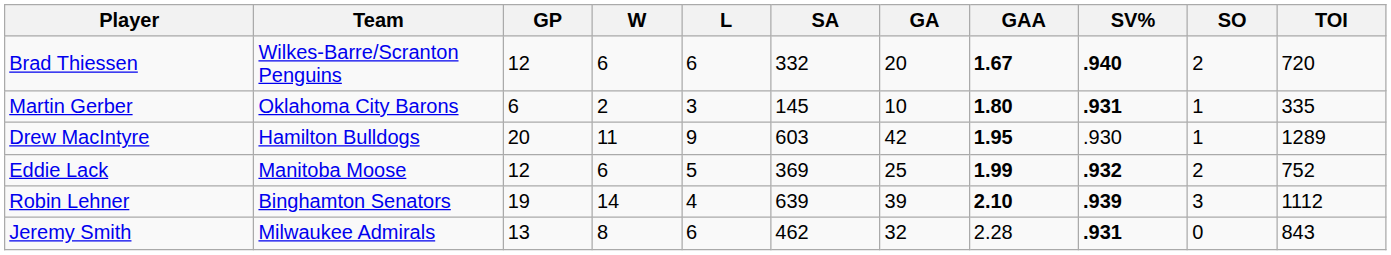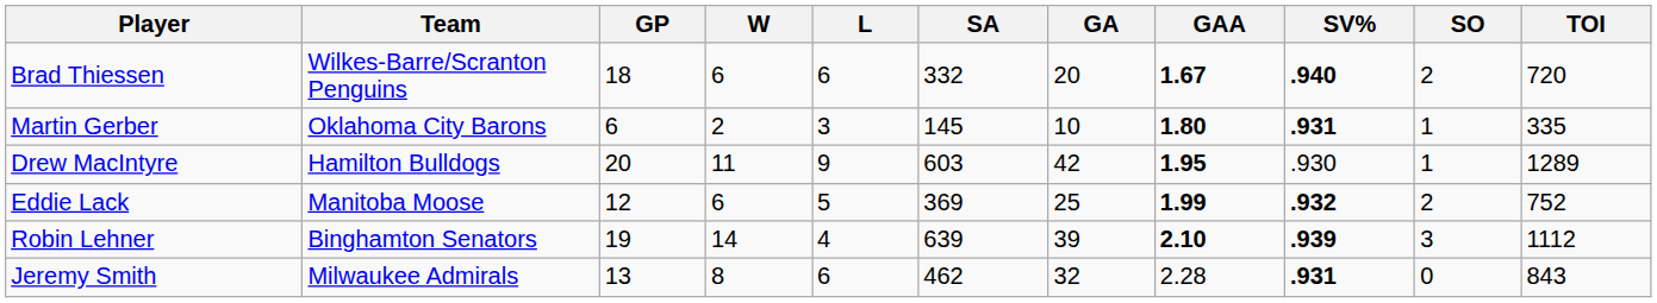 <table class="wikitable sortable">
 <tr>
 <th style="width:12em">Player</th>
 <th style="width:12em">Team</th>
 <th style="width:4em">GP</th>
 <th style="width:4em">W</th>
 <th style="width:4em">L</th>
 <th style="width:5em">SA</th>
 <th style="width:4em">GA</th>
 <th style="width:5em">GAA</th>
 <th style="width:5em">SV%</th>
 <th style="width:4em">SO</th>
 <th style="width:5em">TOI</th>
 </tr>
 <tr>
 <td><a href='#'>Brad Thiessen</a></td>
 <td><a href='#'>Wilkes-Barre/Scranton Penguins</a></td>
-<td>12</td>
+<td>18</td>
 <td>6</td>
 <td>6</td>
 <td>332</td>
 <td>20</td>
 <td><strong>1.67</strong></td>
 <td><strong>.940</strong></td>
 <td>2</td>
 <td>720</td>
 </tr>
 <tr>
 <td><a href='#'>Martin Gerber</a></td>
 <td><a href='#'>Oklahoma City Barons</a></td>
 <td>6</td>
 <td>2</td>
 <td>3</td>
 <td>145</td>
 <td>10</td>
 <td><strong>1.80</strong></td>
 <td><strong>.931</strong></td>
 <td>1</td>
 <td>335</td>
 </tr>
 <tr>
 <td><a href='#'>Drew MacIntyre</a></td>
 <td><a href='#'>Hamilton Bulldogs</a></td>
 <td>20</td>
 <td>11</td>
 <td>9</td>
 <td>603</td>
 <td>42</td>
 <td><strong>1.95</strong></td>
 <td>.930</td>
 <td>1</td>
 <td>1289</td>
 </tr>
 <tr>
 <td><a href='#'>Eddie Lack</a></td>
 <td><a href='#'>Manitoba Moose</a></td>
 <td>12</td>
 <td>6</td>
 <td>5</td>
 <td>369</td>
 <td>25</td>
 <td><strong>1.99</strong></td>
 <td><strong>.932</strong></td>
 <td>2</td>
 <td>752</td>
 </tr>
 <tr>
 <td><a href='#'>Robin Lehner</a></td>
 <td><a href='#'>Binghamton Senators</a></td>
 <td>19</td>
 <td>14</td>
 <td>4</td>
 <td>639</td>
 <td>39</td>
 <td><strong>2.10</strong></td>
 <td><strong>.939</strong></td>
 <td>3</td>
 <td>1112</td>
 </tr>
 <tr>
 <td><a href='#'>Jeremy Smith</a></td>
 <td><a href='#'>Milwaukee Admirals</a></td>
 <td>13</td>
 <td>8</td>
 <td>6</td>
 <td>462</td>
 <td>32</td>
 <td>2.28</td>
 <td><strong>.931</strong></td>
 <td>0</td>
 <td>843</td>
 </tr>
 </table>
